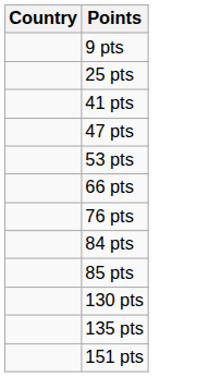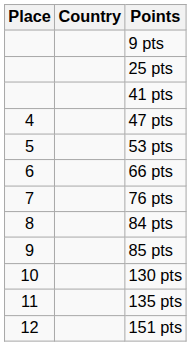 <table class=wikitable>
 <tr>
+<th>Place</th>
 <th>Country</th>
 <th>Points</th>
 </tr>
 <tr>
+<td align=center></td>
 <td></td>
 <td>9 pts</td>
 </tr>
 <tr>
+<td align=center></td>
 <td></td>
 <td>25 pts</td>
 </tr>
 <tr>
+<td align=center></td>
 <td></td>
 <td>41 pts</td>
 </tr>
 <tr>
+<td align=center>4</td>
 <td></td>
 <td>47 pts</td>
 </tr>
 <tr>
+<td align=center>5</td>
 <td></td>
 <td>53 pts</td>
 </tr>
 <tr>
+<td align=center>6</td>
 <td></td>
 <td>66 pts</td>
 </tr>
 <tr>
+<td align=center>7</td>
 <td></td>
 <td>76 pts</td>
 </tr>
 <tr>
+<td align=center>8</td>
 <td></td>
 <td>84 pts</td>
 </tr>
 <tr>
+<td align=center>9</td>
 <td></td>
 <td>85 pts</td>
 </tr>
 <tr>
+<td align=center>10</td>
 <td></td>
 <td>130 pts</td>
 </tr>
 <tr>
+<td align=center>11</td>
 <td></td>
 <td>135 pts</td>
 </tr>
 <tr>
+<td align=center>12</td>
 <td></td>
 <td>151 pts</td>
 </tr>
 </table>
